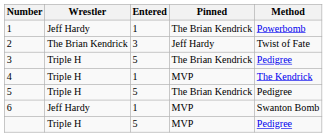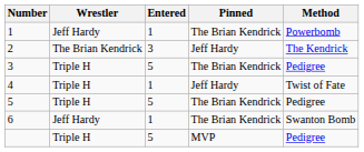 <table class="wikitable sortable">
 <tr>
 <th><strong>Number</strong></th>
 <th><strong>Wrestler</strong></th>
 <th><strong>Entered</strong></th>
 <th><strong>Pinned</strong></th>
 <th><strong>Method</strong></th>
 </tr>
 <tr>
 <td>1</td>
 <td>Jeff Hardy</td>
 <td>1</td>
 <td>The Brian Kendrick</td>
 <td><a href='#'>Powerbomb</a></td>
 </tr>
 <tr>
 <td>2</td>
 <td>The Brian Kendrick</td>
 <td>3</td>
 <td>Jeff Hardy</td>
-<td Cutter (professional wrestling)#Twist of Fate>Twist of Fate</td>
+<td><a href='#'>The Kendrick</a></td>
 </tr>
 <tr>
 <td>3</td>
 <td>Triple H</td>
 <td>5</td>
 <td>The Brian Kendrick</td>
 <td><a href='#'>Pedigree</a></td>
 </tr>
 <tr>
 <td>4</td>
 <td>Triple H</td>
 <td>1</td>
-<td>MVP</td>
-<td><a href='#'>The Kendrick</a></td>
+<td>Jeff Hardy</td>
+<td Cutter (professional wrestling)#Twist of Fate>Twist of Fate</td>
 </tr>
 <tr>
 <td>5</td>
 <td>Triple H</td>
 <td>5</td>
 <td>The Brian Kendrick</td>
 <td>Pedigree</td>
 </tr>
 <tr>
 <td>6</td>
 <td>Jeff Hardy</td>
 <td>1</td>
-<td>MVP</td>
+<td>The Brian Kendrick</td>
 <td>Swanton Bomb</td>
 </tr>
 <tr>
 <td></td>
 <td>Triple H</td>
 <td>5</td>
 <td>MVP</td>
 <td><a href='#'>Pedigree</a></td>
 </tr>
 </table>
